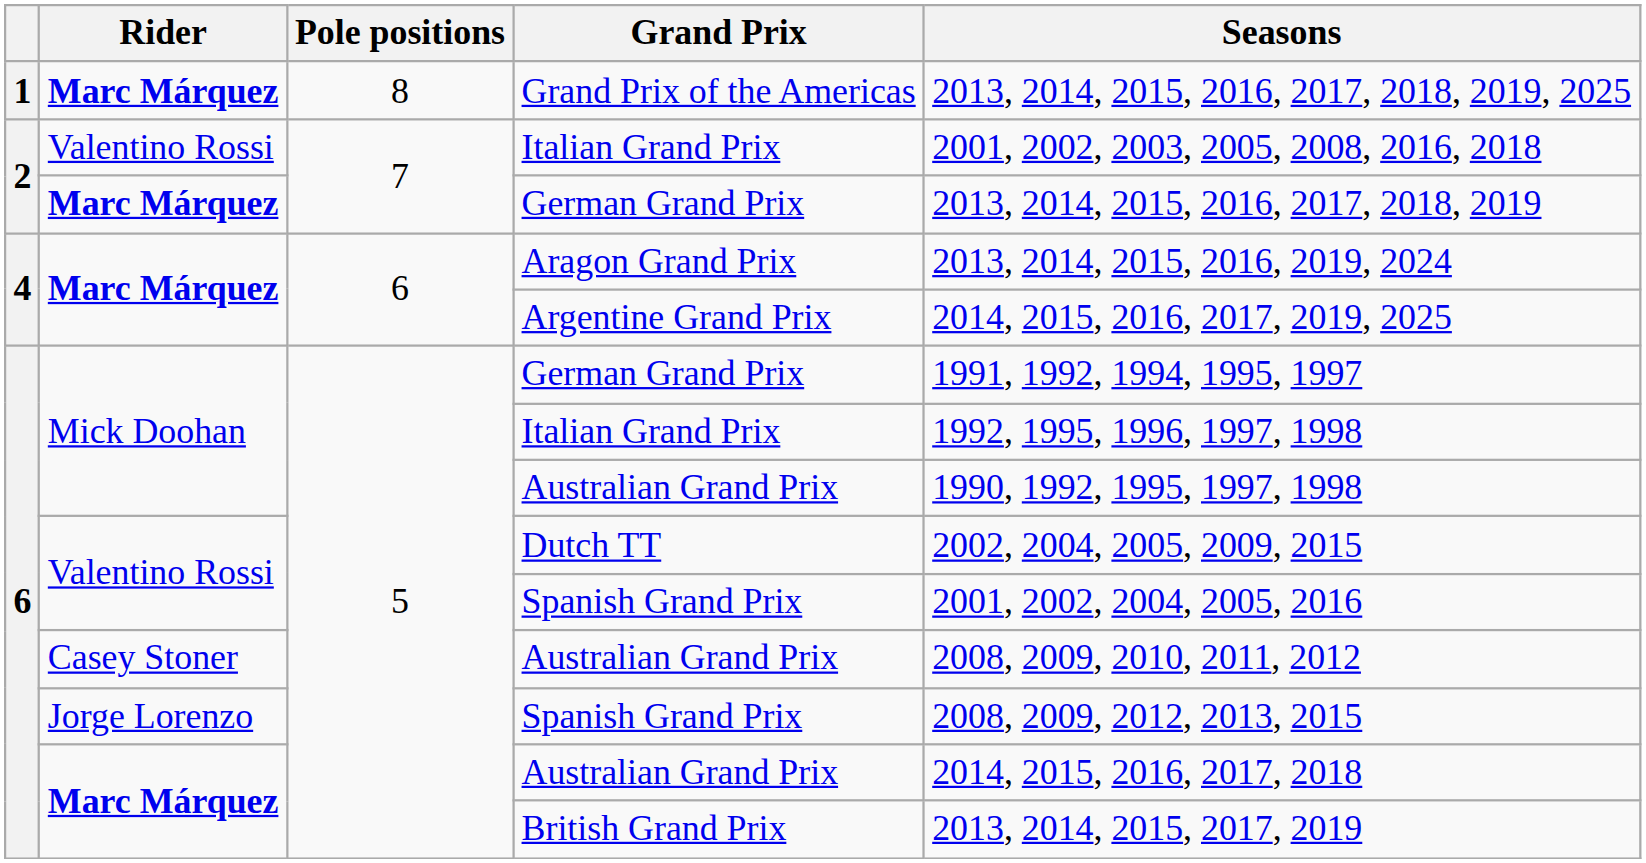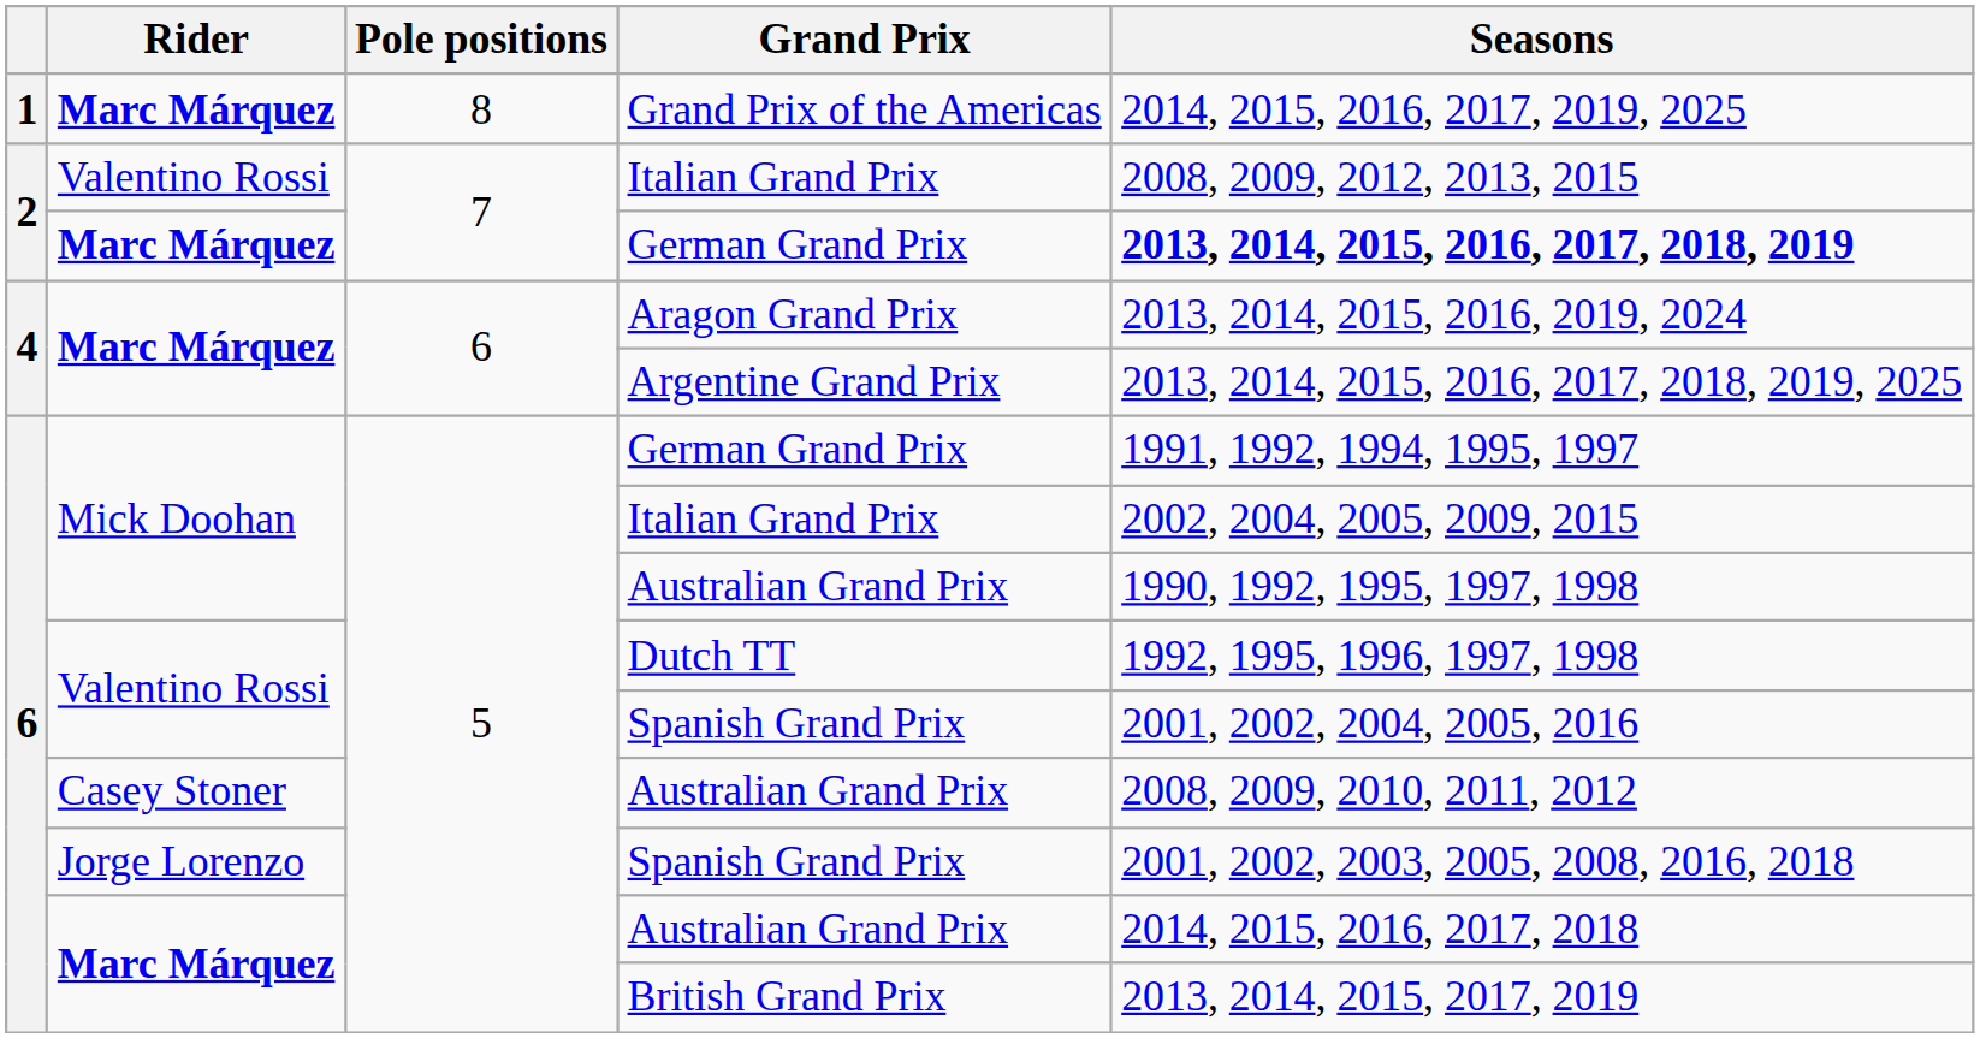 <table class="wikitable" style="text-align:left">
 <tr>
 <th></th>
 <th>Rider</th>
 <th>Pole positions</th>
 <th>Grand Prix</th>
 <th>Seasons</th>
 </tr>
 <tr>
 <th>1</th>
 <td> <strong><a href='#'>Marc Márquez</a></strong></td>
 <td align=center>8</td>
 <td><a href='#'>Grand Prix of the Americas</a></td>
-<td><a href='#'>2013</a>, <a href='#'>2014</a>, <a href='#'>2015</a>, <a href='#'>2016</a>, <a href='#'>2017</a>, <a href='#'>2018</a>, <a href='#'>2019</a>, <a href='#'>2025</a></td>
+<td><a href='#'>2014</a>, <a href='#'>2015</a>, <a href='#'>2016</a>, <a href='#'>2017</a>, <a href='#'>2019</a>, <a href='#'>2025</a></td>
 </tr>
 <tr>
 <th rowspan=2>2</th>
 <td> <a href='#'>Valentino Rossi</a></td>
 <td align=center rowspan=2>7</td>
 <td><a href='#'>Italian Grand Prix</a></td>
-<td><a href='#'>2001</a>, <a href='#'>2002</a>, <a href='#'>2003</a>, <a href='#'>2005</a>, <a href='#'>2008</a>, <a href='#'>2016</a>, <a href='#'>2018</a></td>
+<td><a href='#'>2008</a>, <a href='#'>2009</a>, <a href='#'>2012</a>, <a href='#'>2013</a>, <a href='#'>2015</a></td>
 </tr>
 <tr>
 <td> <strong><a href='#'>Marc Márquez</a></strong></td>
 <td><a href='#'>German Grand Prix</a></td>
-<td><a href='#'>2013</a>, <a href='#'>2014</a>, <a href='#'>2015</a>, <a href='#'>2016</a>, <a href='#'>2017</a>, <a href='#'>2018</a>, <a href='#'>2019</a></td>
+<td><strong><a href='#'>2013</a>, <a href='#'>2014</a>, <a href='#'>2015</a>, <a href='#'>2016</a>, <a href='#'>2017</a>, <a href='#'>2018</a>, <a href='#'>2019</a></strong></td>
 </tr>
 <tr>
 <th rowspan=2>4</th>
 <td rowspan=2> <strong><a href='#'>Marc Márquez</a></strong></td>
 <td align=center rowspan=2>6</td>
 <td><a href='#'>Aragon Grand Prix</a></td>
 <td><a href='#'>2013</a>, <a href='#'>2014</a>, <a href='#'>2015</a>, <a href='#'>2016</a>, <a href='#'>2019</a>, <a href='#'>2024</a></td>
 </tr>
 <tr>
 <td><a href='#'>Argentine Grand Prix</a></td>
-<td><a href='#'>2014</a>, <a href='#'>2015</a>, <a href='#'>2016</a>, <a href='#'>2017</a>, <a href='#'>2019</a>, <a href='#'>2025</a></td>
+<td><a href='#'>2013</a>, <a href='#'>2014</a>, <a href='#'>2015</a>, <a href='#'>2016</a>, <a href='#'>2017</a>, <a href='#'>2018</a>, <a href='#'>2019</a>, <a href='#'>2025</a></td>
 </tr>
 <tr>
 <th rowspan=9>6</th>
 <td rowspan=3> <a href='#'>Mick Doohan</a></td>
 <td rowspan=9 style="text-align:center;">5</td>
 <td><a href='#'>German Grand Prix</a></td>
 <td><a href='#'>1991</a>, <a href='#'>1992</a>, <a href='#'>1994</a>, <a href='#'>1995</a>, <a href='#'>1997</a></td>
 </tr>
 <tr>
 <td><a href='#'>Italian Grand Prix</a></td>
-<td><a href='#'>1992</a>, <a href='#'>1995</a>, <a href='#'>1996</a>, <a href='#'>1997</a>, <a href='#'>1998</a></td>
+<td><a href='#'>2002</a>, <a href='#'>2004</a>, <a href='#'>2005</a>, <a href='#'>2009</a>, <a href='#'>2015</a></td>
 </tr>
 <tr>
 <td><a href='#'>Australian Grand Prix</a></td>
 <td><a href='#'>1990</a>, <a href='#'>1992</a>, <a href='#'>1995</a>, <a href='#'>1997</a>, <a href='#'>1998</a></td>
 </tr>
 <tr>
 <td rowspan=2> <a href='#'>Valentino Rossi</a></td>
 <td><a href='#'>Dutch TT</a></td>
-<td><a href='#'>2002</a>, <a href='#'>2004</a>, <a href='#'>2005</a>, <a href='#'>2009</a>, <a href='#'>2015</a></td>
+<td><a href='#'>1992</a>, <a href='#'>1995</a>, <a href='#'>1996</a>, <a href='#'>1997</a>, <a href='#'>1998</a></td>
 </tr>
 <tr>
 <td><a href='#'>Spanish Grand Prix</a></td>
 <td><a href='#'>2001</a>, <a href='#'>2002</a>, <a href='#'>2004</a>, <a href='#'>2005</a>, <a href='#'>2016</a></td>
 </tr>
 <tr>
 <td> <a href='#'>Casey Stoner</a></td>
 <td><a href='#'>Australian Grand Prix</a></td>
 <td><a href='#'>2008</a>, <a href='#'>2009</a>, <a href='#'>2010</a>, <a href='#'>2011</a>, <a href='#'>2012</a></td>
 </tr>
 <tr>
 <td> <a href='#'>Jorge Lorenzo</a></td>
 <td><a href='#'>Spanish Grand Prix</a></td>
-<td><a href='#'>2008</a>, <a href='#'>2009</a>, <a href='#'>2012</a>, <a href='#'>2013</a>, <a href='#'>2015</a></td>
+<td><a href='#'>2001</a>, <a href='#'>2002</a>, <a href='#'>2003</a>, <a href='#'>2005</a>, <a href='#'>2008</a>, <a href='#'>2016</a>, <a href='#'>2018</a></td>
 </tr>
 <tr>
 <td rowspan=3> <strong><a href='#'>Marc Márquez</a></strong></td>
 <td><a href='#'>Australian Grand Prix</a></td>
 <td><a href='#'>2014</a>, <a href='#'>2015</a>, <a href='#'>2016</a>, <a href='#'>2017</a>, <a href='#'>2018</a></td>
 </tr>
 <tr>
 <td><a href='#'>British Grand Prix</a></td>
 <td><a href='#'>2013</a>, <a href='#'>2014</a>, <a href='#'>2015</a>, <a href='#'>2017</a>, <a href='#'>2019</a></td>
 </tr>
 </table>
